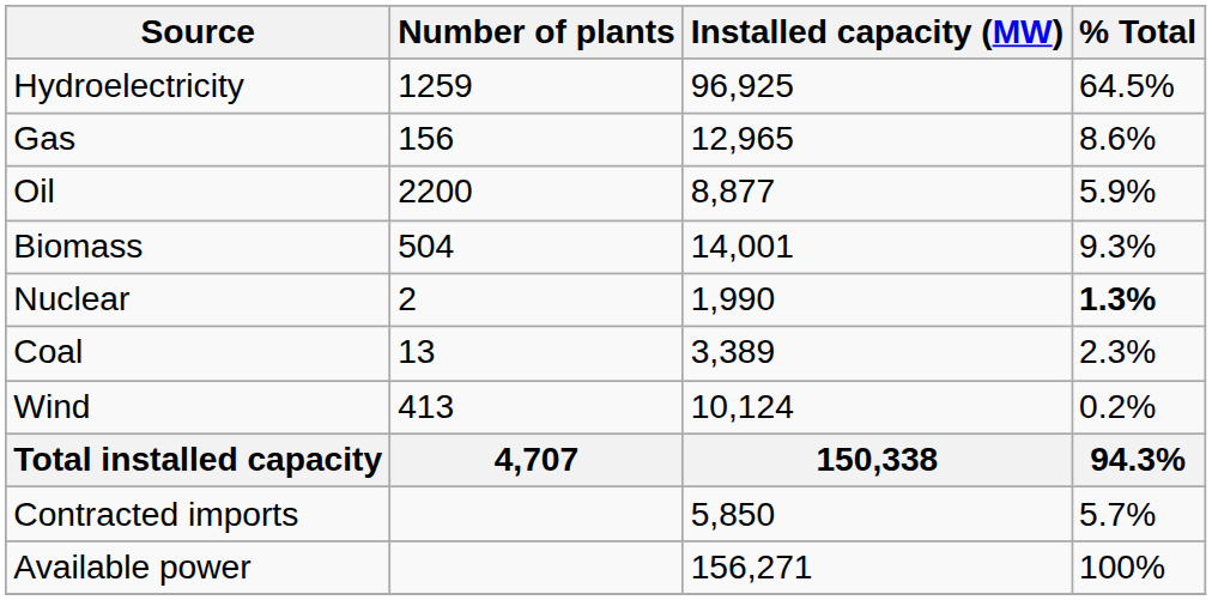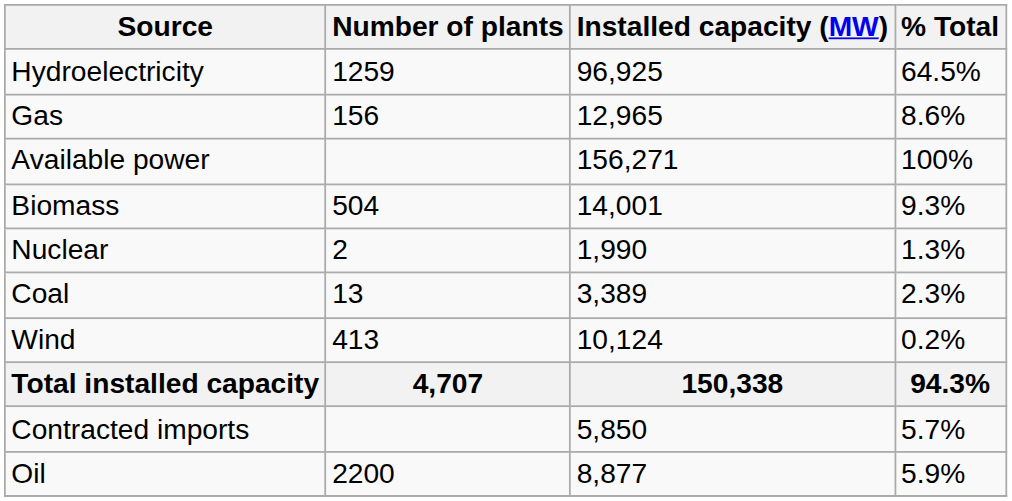 <table class="wikitable">
 <tr>
 <th>Source</th>
 <th>Number of plants</th>
 <th>Installed capacity (<a href='#'>MW</a>)</th>
 <th>% Total</th>
 </tr>
 <tr>
 <td>Hydroelectricity</td>
 <td>1259</td>
 <td>96,925</td>
 <td>64.5%</td>
 </tr>
 <tr>
 <td>Gas</td>
 <td>156</td>
 <td>12,965</td>
 <td>8.6%</td>
 </tr>
 <tr>
-<td>Oil</td>
-<td>2200</td>
-<td>8,877</td>
-<td>5.9%</td>
+<td>Available power</td>
+<td></td>
+<td>156,271</td>
+<td>100%</td>
 </tr>
 <tr>
 <td>Biomass</td>
 <td>504</td>
 <td>14,001</td>
 <td>9.3%</td>
 </tr>
 <tr>
 <td>Nuclear</td>
 <td>2</td>
 <td>1,990</td>
-<td><strong>1.3%</strong></td>
+<td>1.3%</td>
 </tr>
 <tr>
 <td>Coal</td>
 <td>13</td>
 <td>3,389</td>
 <td>2.3%</td>
 </tr>
 <tr>
 <td>Wind</td>
 <td>413</td>
 <td>10,124</td>
 <td>0.2%</td>
 </tr>
 <tr>
 <th>Total installed capacity</th>
 <th>4,707</th>
 <th>150,338</th>
 <th>94.3%</th>
 </tr>
 <tr>
 <td>Contracted imports</td>
 <td></td>
 <td>5,850</td>
 <td>5.7%</td>
 </tr>
 <tr>
-<td>Available power</td>
-<td></td>
-<td>156,271</td>
-<td>100%</td>
+<td>Oil</td>
+<td>2200</td>
+<td>8,877</td>
+<td>5.9%</td>
 </tr>
 <tr>
 </tr>
 </table>
